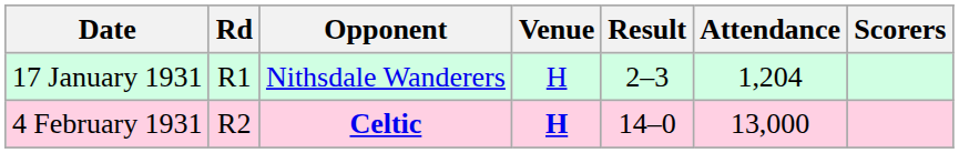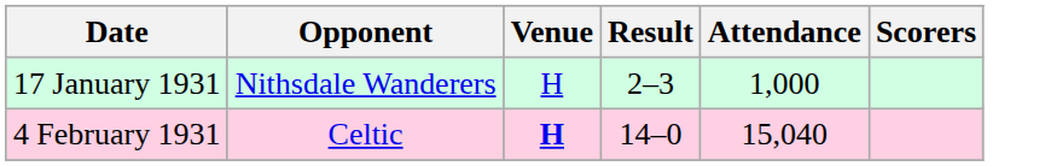 <table class="wikitable sortable" style="font-size:95%; text-align:center">
 <tr>
 <th>Date</th>
-<th>Rd</th>
 <th>Opponent</th>
 <th>Venue</th>
 <th>Result</th>
 <th>Attendance</th>
 <th>Scorers</th>
 </tr>
 <tr bgcolor = "#d0ffe3">
 <td>17 January 1931</td>
-<td>R1</td>
 <td><a href='#'>Nithsdale Wanderers</a></td>
 <td><a href='#'>H</a></td>
 <td>2–3</td>
-<td>1,204</td>
+<td>1,000</td>
 <td></td>
 </tr>
 <tr bgcolor = "#ffd0e3">
 <td>4 February 1931</td>
-<td>R2</td>
-<td><strong><a href='#'>Celtic</a></strong></td>
+<td><a href='#'>Celtic</a></td>
 <td><strong><a href='#'>H</a></strong></td>
 <td>14–0</td>
-<td>13,000</td>
+<td>15,040</td>
 <td></td>
 </tr>
 </table>
